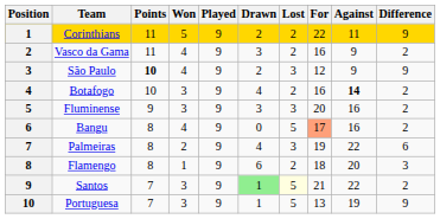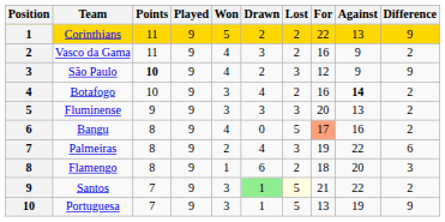 <table class="wikitable" style="text-align:center">
 <tr>
 <th>Position</th>
 <th>Team</th>
 <th>Points</th>
+<th>Played</th>
 <th>Won</th>
-<th>Played</th>
 <th>Drawn</th>
 <th>Lost</th>
 <th>For</th>
 <th>Against</th>
 <th>Difference</th>
 </tr>
 <tr style="background: gold;">
 <th>1</th>
 <td><a href='#'>Corinthians</a></td>
 <td>11</td>
+<td>9</td>
 <td>5</td>
-<td>9</td>
 <td>2</td>
 <td>2</td>
 <td>22</td>
-<td>11</td>
+<td>13</td>
 <td>9</td>
 </tr>
 <tr>
 <th>2</th>
 <td><a href='#'>Vasco da Gama</a></td>
 <td>11</td>
+<td>9</td>
 <td>4</td>
-<td>9</td>
 <td>3</td>
 <td>2</td>
 <td>16</td>
 <td>9</td>
 <td>2</td>
 </tr>
 <tr>
 <th>3</th>
 <td><a href='#'>São Paulo</a></td>
 <td><strong>10</strong></td>
+<td>9</td>
 <td>4</td>
-<td>9</td>
 <td>2</td>
 <td>3</td>
 <td>12</td>
 <td>9</td>
 <td>9</td>
 </tr>
 <tr>
 <th>4</th>
 <td><a href='#'>Botafogo</a></td>
 <td>10</td>
+<td>9</td>
 <td>3</td>
-<td>9</td>
 <td>4</td>
 <td>2</td>
 <td>16</td>
 <td><strong>14</strong></td>
 <td>2</td>
 </tr>
 <tr>
 <th>5</th>
 <td><a href='#'>Fluminense</a></td>
 <td>9</td>
-<td>3</td>
 <td>9</td>
 <td>3</td>
 <td>3</td>
+<td>3</td>
 <td>20</td>
-<td>16</td>
+<td>13</td>
 <td>2</td>
 </tr>
 <tr>
 <th>6</th>
 <td><a href='#'>Bangu</a></td>
 <td>8</td>
+<td>9</td>
 <td>4</td>
-<td>9</td>
 <td>0</td>
 <td>5</td>
 <td style="background: lightsalmon;">17</td>
 <td>16</td>
 <td>2</td>
 </tr>
 <tr>
 <th>7</th>
 <td><a href='#'>Palmeiras</a></td>
 <td>8</td>
+<td>9</td>
 <td>2</td>
-<td>9</td>
 <td>4</td>
 <td>3</td>
 <td>19</td>
 <td>22</td>
 <td>6</td>
 </tr>
 <tr>
 <th>8</th>
 <td><a href='#'>Flamengo</a></td>
 <td>8</td>
+<td>9</td>
 <td>1</td>
-<td>9</td>
 <td>6</td>
 <td>2</td>
 <td>18</td>
 <td>20</td>
 <td>3</td>
 </tr>
 <tr>
 <th>9</th>
 <td><a href='#'>Santos</a></td>
 <td>7</td>
+<td>9</td>
 <td>3</td>
-<td>9</td>
 <td style="background: lightgreen;">1</td>
 <td style="background: lightyellow;">5</td>
 <td>21</td>
 <td>22</td>
 <td>2</td>
 </tr>
 <tr>
 <th>10</th>
 <td><a href='#'>Portuguesa</a></td>
 <td>7</td>
+<td>9</td>
 <td>3</td>
-<td>9</td>
 <td>1</td>
 <td>5</td>
 <td>13</td>
 <td>19</td>
 <td>9</td>
 </tr>
 </table>
